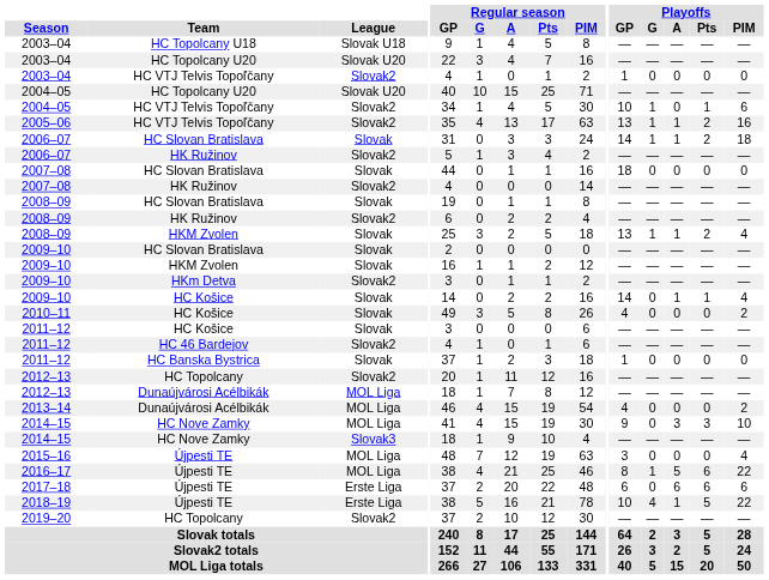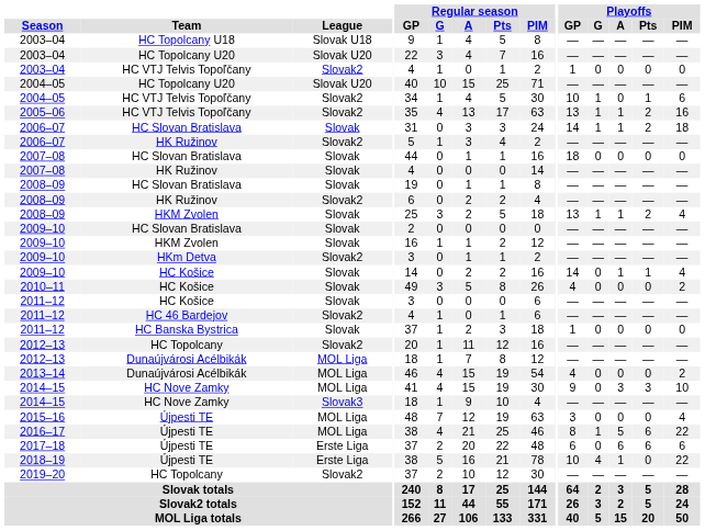 <table border="0" cellpadding="1" cellspacing="0" style="text-align:center; width:60em">
 <tr bgcolor="#e0e0e0">
 <th colspan="3" bgcolor="#ffffff"></th>
 <th rowspan="99" bgcolor="#ffffff"></th>
 <th colspan="5"><a href='#'>Regular season</a></th>
 <th rowspan="99" bgcolor="#ffffff"></th>
 <th colspan="5"><a href='#'>Playoffs</a></th>
 </tr>
 <tr bgcolor="#e0e0e0">
 <th><a href='#'>Season</a></th>
 <th>Team</th>
 <th>League</th>
 <th>GP</th>
 <th><a href='#'>G</a></th>
 <th><a href='#'>A</a></th>
 <th><a href='#'>Pts</a></th>
 <th><a href='#'>PIM</a></th>
 <th>GP</th>
 <th>G</th>
 <th>A</th>
 <th>Pts</th>
 <th>PIM</th>
 </tr>
 <tr>
 <td>2003–04</td>
 <td><a href='#'>HC Topolcany</a> U18</td>
 <td>Slovak U18</td>
 <td>9</td>
 <td>1</td>
 <td>4</td>
 <td>5</td>
 <td>8</td>
 <td>—</td>
 <td>—</td>
 <td>—</td>
 <td>—</td>
 <td>—</td>
 </tr>
 <tr bgcolor="#f0f0f0">
 <td>2003–04</td>
 <td>HC Topolcany U20</td>
 <td>Slovak U20</td>
 <td>22</td>
 <td>3</td>
 <td>4</td>
 <td>7</td>
 <td>16</td>
 <td>—</td>
 <td>—</td>
 <td>—</td>
 <td>—</td>
 <td>—</td>
 </tr>
 <tr>
 <td><a href='#'>2003–04</a></td>
 <td>HC VTJ Telvis Topoľčany</td>
 <td><a href='#'>Slovak2</a></td>
 <td>4</td>
 <td>1</td>
 <td>0</td>
 <td>1</td>
 <td>2</td>
 <td>1</td>
 <td>0</td>
 <td>0</td>
 <td>0</td>
 <td>0</td>
 </tr>
 <tr bgcolor="#f0f0f0">
 <td>2004–05</td>
 <td>HC Topolcany U20</td>
 <td>Slovak U20</td>
 <td>40</td>
 <td>10</td>
 <td>15</td>
 <td>25</td>
 <td>71</td>
 <td>—</td>
 <td>—</td>
 <td>—</td>
 <td>—</td>
 <td>—</td>
 </tr>
 <tr>
 <td><a href='#'>2004–05</a></td>
 <td>HC VTJ Telvis Topoľčany</td>
 <td>Slovak2</td>
 <td>34</td>
 <td>1</td>
 <td>4</td>
 <td>5</td>
 <td>30</td>
 <td>10</td>
 <td>1</td>
 <td>0</td>
 <td>1</td>
 <td>6</td>
 </tr>
 <tr bgcolor="#f0f0f0">
 <td><a href='#'>2005–06</a></td>
 <td>HC VTJ Telvis Topoľčany</td>
 <td>Slovak2</td>
 <td>35</td>
 <td>4</td>
 <td>13</td>
 <td>17</td>
 <td>63</td>
 <td>13</td>
 <td>1</td>
 <td>1</td>
 <td>2</td>
 <td>16</td>
 </tr>
 <tr>
 <td><a href='#'>2006–07</a></td>
 <td><a href='#'>HC Slovan Bratislava</a></td>
 <td><a href='#'>Slovak</a></td>
 <td>31</td>
 <td>0</td>
 <td>3</td>
 <td>3</td>
 <td>24</td>
 <td>14</td>
 <td>1</td>
 <td>1</td>
 <td>2</td>
 <td>18</td>
 </tr>
 <tr bgcolor="#f0f0f0">
 <td><a href='#'>2006–07</a></td>
 <td><a href='#'>HK Ružinov</a></td>
 <td>Slovak2</td>
 <td>5</td>
 <td>1</td>
 <td>3</td>
 <td>4</td>
 <td>2</td>
 <td>—</td>
 <td>—</td>
 <td>—</td>
 <td>—</td>
 <td>—</td>
 </tr>
 <tr>
 <td><a href='#'>2007–08</a></td>
 <td>HC Slovan Bratislava</td>
 <td>Slovak</td>
 <td>44</td>
 <td>0</td>
 <td>1</td>
 <td>1</td>
 <td>16</td>
 <td>18</td>
 <td>0</td>
 <td>0</td>
 <td>0</td>
 <td>0</td>
 </tr>
 <tr bgcolor="#f0f0f0">
 <td><a href='#'>2007–08</a></td>
 <td>HK Ružinov</td>
-<td>Slovak2</td>
+<td>Slovak</td>
 <td>4</td>
 <td>0</td>
 <td>0</td>
 <td>0</td>
 <td>14</td>
 <td>—</td>
 <td>—</td>
 <td>—</td>
 <td>—</td>
 <td>—</td>
 </tr>
 <tr>
 <td><a href='#'>2008–09</a></td>
 <td>HC Slovan Bratislava</td>
 <td>Slovak</td>
 <td>19</td>
 <td>0</td>
 <td>1</td>
 <td>1</td>
 <td>8</td>
 <td>—</td>
 <td>—</td>
 <td>—</td>
 <td>—</td>
 <td>—</td>
 </tr>
 <tr bgcolor="#f0f0f0">
 <td><a href='#'>2008–09</a></td>
 <td>HK Ružinov</td>
 <td>Slovak2</td>
 <td>6</td>
 <td>0</td>
 <td>2</td>
 <td>2</td>
 <td>4</td>
 <td>—</td>
 <td>—</td>
 <td>—</td>
 <td>—</td>
 <td>—</td>
 </tr>
 <tr>
 <td><a href='#'>2008–09</a></td>
 <td><a href='#'>HKM Zvolen</a></td>
 <td>Slovak</td>
 <td>25</td>
 <td>3</td>
 <td>2</td>
 <td>5</td>
 <td>18</td>
 <td>13</td>
 <td>1</td>
 <td>1</td>
 <td>2</td>
 <td>4</td>
 </tr>
 <tr bgcolor="#f0f0f0">
 <td><a href='#'>2009–10</a></td>
 <td>HC Slovan Bratislava</td>
 <td>Slovak</td>
 <td>2</td>
 <td>0</td>
 <td>0</td>
 <td>0</td>
 <td>0</td>
 <td>—</td>
 <td>—</td>
 <td>—</td>
 <td>—</td>
 <td>—</td>
 </tr>
 <tr>
 <td><a href='#'>2009–10</a></td>
 <td>HKM Zvolen</td>
 <td>Slovak</td>
 <td>16</td>
 <td>1</td>
 <td>1</td>
 <td>2</td>
 <td>12</td>
 <td>—</td>
 <td>—</td>
 <td>—</td>
 <td>—</td>
 <td>—</td>
 </tr>
 <tr bgcolor="#f0f0f0">
 <td><a href='#'>2009–10</a></td>
 <td><a href='#'>HKm Detva</a></td>
 <td>Slovak2</td>
 <td>3</td>
 <td>0</td>
 <td>1</td>
 <td>1</td>
 <td>2</td>
 <td>—</td>
 <td>—</td>
 <td>—</td>
 <td>—</td>
 <td>—</td>
 </tr>
 <tr>
 <td><a href='#'>2009–10</a></td>
 <td><a href='#'>HC Košice</a></td>
 <td>Slovak</td>
 <td>14</td>
 <td>0</td>
 <td>2</td>
 <td>2</td>
 <td>16</td>
 <td>14</td>
 <td>0</td>
 <td>1</td>
 <td>1</td>
 <td>4</td>
 </tr>
 <tr bgcolor="#f0f0f0">
 <td><a href='#'>2010–11</a></td>
 <td>HC Košice</td>
 <td>Slovak</td>
 <td>49</td>
 <td>3</td>
 <td>5</td>
 <td>8</td>
 <td>26</td>
 <td>4</td>
 <td>0</td>
 <td>0</td>
 <td>0</td>
 <td>2</td>
 </tr>
 <tr>
 <td><a href='#'>2011–12</a></td>
 <td>HC Košice</td>
 <td>Slovak</td>
 <td>3</td>
 <td>0</td>
 <td>0</td>
 <td>0</td>
 <td>6</td>
 <td>—</td>
 <td>—</td>
 <td>—</td>
 <td>—</td>
 <td>—</td>
 </tr>
 <tr bgcolor="#f0f0f0">
 <td><a href='#'>2011–12</a></td>
 <td><a href='#'>HC 46 Bardejov</a></td>
 <td>Slovak2</td>
 <td>4</td>
 <td>1</td>
 <td>0</td>
 <td>1</td>
 <td>6</td>
 <td>—</td>
 <td>—</td>
 <td>—</td>
 <td>—</td>
 <td>—</td>
 </tr>
 <tr>
 <td><a href='#'>2011–12</a></td>
 <td><a href='#'>HC Banska Bystrica</a></td>
 <td>Slovak</td>
 <td>37</td>
 <td>1</td>
 <td>2</td>
 <td>3</td>
 <td>18</td>
 <td>1</td>
 <td>0</td>
 <td>0</td>
 <td>0</td>
 <td>0</td>
 </tr>
 <tr bgcolor="#f0f0f0">
 <td><a href='#'>2012–13</a></td>
 <td>HC Topolcany</td>
 <td>Slovak2</td>
 <td>20</td>
 <td>1</td>
 <td>11</td>
 <td>12</td>
 <td>16</td>
 <td>—</td>
 <td>—</td>
 <td>—</td>
 <td>—</td>
 <td>—</td>
 </tr>
 <tr>
 <td><a href='#'>2012–13</a></td>
 <td><a href='#'>Dunaújvárosi Acélbikák</a></td>
 <td><a href='#'>MOL Liga</a></td>
 <td>18</td>
 <td>1</td>
 <td>7</td>
 <td>8</td>
 <td>12</td>
 <td>—</td>
 <td>—</td>
 <td>—</td>
 <td>—</td>
 <td>—</td>
 </tr>
 <tr bgcolor="#f0f0f0">
 <td><a href='#'>2013–14</a></td>
 <td>Dunaújvárosi Acélbikák</td>
 <td>MOL Liga</td>
 <td>46</td>
 <td>4</td>
 <td>15</td>
 <td>19</td>
 <td>54</td>
 <td>4</td>
 <td>0</td>
 <td>0</td>
 <td>0</td>
 <td>2</td>
 </tr>
 <tr>
 <td><a href='#'>2014–15</a></td>
 <td><a href='#'>HC Nove Zamky</a></td>
 <td>MOL Liga</td>
 <td>41</td>
 <td>4</td>
 <td>15</td>
 <td>19</td>
 <td>30</td>
 <td>9</td>
 <td>0</td>
 <td>3</td>
 <td>3</td>
 <td>10</td>
 </tr>
 <tr bgcolor="#f0f0f0">
 <td><a href='#'>2014–15</a></td>
 <td>HC Nove Zamky</td>
 <td><a href='#'>Slovak3</a></td>
 <td>18</td>
 <td>1</td>
 <td>9</td>
 <td>10</td>
 <td>4</td>
 <td>—</td>
 <td>—</td>
 <td>—</td>
 <td>—</td>
 <td>—</td>
 </tr>
 <tr>
 <td><a href='#'>2015–16</a></td>
 <td><a href='#'>Újpesti TE</a></td>
 <td>MOL Liga</td>
 <td>48</td>
 <td>7</td>
 <td>12</td>
 <td>19</td>
 <td>63</td>
 <td>3</td>
 <td>0</td>
 <td>0</td>
 <td>0</td>
 <td>4</td>
 </tr>
 <tr bgcolor="#f0f0f0">
 <td><a href='#'>2016–17</a></td>
 <td>Újpesti TE</td>
 <td>MOL Liga</td>
 <td>38</td>
 <td>4</td>
 <td>21</td>
 <td>25</td>
 <td>46</td>
 <td>8</td>
 <td>1</td>
 <td>5</td>
 <td>6</td>
 <td>22</td>
 </tr>
 <tr>
 <td><a href='#'>2017–18</a></td>
 <td>Újpesti TE</td>
 <td>Erste Liga</td>
 <td>37</td>
 <td>2</td>
 <td>20</td>
 <td>22</td>
 <td>48</td>
 <td>6</td>
 <td>0</td>
 <td>6</td>
 <td>6</td>
 <td>6</td>
 </tr>
 <tr bgcolor="#f0f0f0">
 <td><a href='#'>2018–19</a></td>
 <td>Újpesti TE</td>
 <td>Erste Liga</td>
 <td>38</td>
 <td>5</td>
 <td>16</td>
 <td>21</td>
 <td>78</td>
 <td>10</td>
 <td>4</td>
 <td>1</td>
-<td>5</td>
+<td>0</td>
 <td>22</td>
 </tr>
 <tr>
 <td><a href='#'>2019–20</a></td>
 <td>HC Topolcany</td>
 <td>Slovak2</td>
 <td>37</td>
 <td>2</td>
 <td>10</td>
 <td>12</td>
 <td>30</td>
 <td>—</td>
 <td>—</td>
 <td>—</td>
 <td>—</td>
 <td>—</td>
 </tr>
 <tr>
 </tr>
 <tr ALIGN="center" bgcolor="#e0e0e0">
 <th colspan="3">Slovak totals</th>
 <th ALIGN="center">240</th>
 <th ALIGN="center">8</th>
 <th ALIGN="center">17</th>
 <th ALIGN="center">25</th>
 <th ALIGN="center">144</th>
 <th ALIGN="center">64</th>
 <th ALIGN="center">2</th>
 <th ALIGN="center">3</th>
 <th ALIGN="center">5</th>
 <th ALIGN="center">28</th>
 </tr>
 <tr>
 </tr>
 <tr ALIGN="center" bgcolor="#e0e0e0">
 <th colspan="3">Slovak2 totals</th>
 <th ALIGN="center">152</th>
 <th ALIGN="center">11</th>
 <th ALIGN="center">44</th>
 <th ALIGN="center">55</th>
 <th ALIGN="center">171</th>
 <th ALIGN="center">26</th>
 <th ALIGN="center">3</th>
 <th ALIGN="center">2</th>
 <th ALIGN="center">5</th>
 <th ALIGN="center">24</th>
 </tr>
 <tr>
 </tr>
 <tr ALIGN="center" bgcolor="#e0e0e0">
 <th colspan="3">MOL Liga totals</th>
 <th ALIGN="center">266</th>
 <th ALIGN="center">27</th>
 <th ALIGN="center">106</th>
 <th ALIGN="center">133</th>
 <th ALIGN="center">331</th>
 <th ALIGN="center">40</th>
 <th ALIGN="center">5</th>
 <th ALIGN="center">15</th>
 <th ALIGN="center">20</th>
 <th ALIGN="center">50</th>
 </tr>
 </table>
